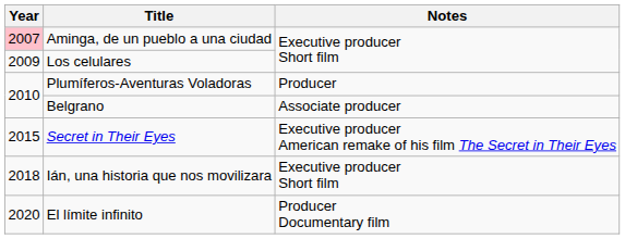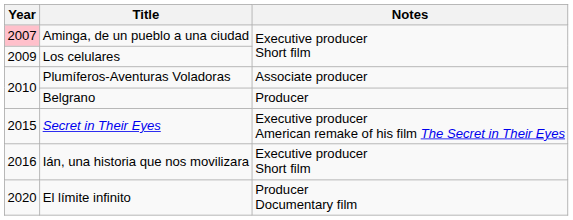 <table class="wikitable sortable">
 <tr>
 <th style="width:26px;">Year</th>
 <th>Title</th>
 <th>Notes</th>
 </tr>
 <tr>
 <td style="background: pink;">2007</td>
 <td>Aminga, de un pueblo a una ciudad</td>
 <td rowspan=2>Executive producer<br>Short film</td>
 </tr>
 <tr>
 <td>2009</td>
 <td>Los celulares</td>
 </tr>
 <tr>
 <td rowspan=2>2010</td>
 <td>Plumíferos-Aventuras Voladoras</td>
-<td>Producer</td>
+<td>Associate producer</td>
 </tr>
 <tr>
 <td>Belgrano</td>
-<td>Associate producer</td>
+<td>Producer</td>
 </tr>
 <tr>
 <td>2015</td>
 <td><em><a href='#'>Secret in Their Eyes</a></em></td>
 <td>Executive producer<br>American remake of his film <em><a href='#'>The Secret in Their Eyes</a></em></td>
 </tr>
 <tr>
-<td>2018</td>
+<td>2016</td>
 <td>Ián, una historia que nos movilizara</td>
 <td>Executive producer<br>Short film</td>
 </tr>
 <tr>
 <td>2020</td>
 <td>El límite infinito</td>
 <td>Producer<br>Documentary film</td>
 </tr>
 </table>
